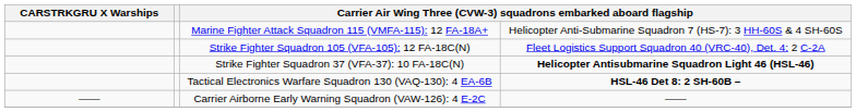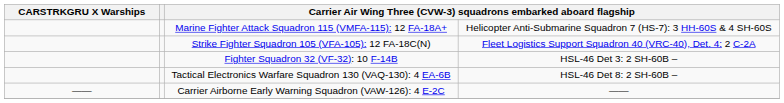 <table class="wikitable" style="text-align:center" width=99%>
 <tr>
 <th colspan="1" width="20%" align="center">CARSTRKGRU X Warships</th>
 <th colspan="1" width="0%" align="center"></th>
 <th colspan="2" align="center">Carrier Air Wing Three (CVW-3) squadrons embarked aboard flagship </th>
 </tr>
 <tr>
 <td></td>
 <td></td>
 <td><a href='#'>Marine Fighter Attack Squadron 115 (VMFA-115):</a> 12 <a href='#'>FA-18A+</a></td>
 <td>Helicopter Anti-Submarine Squadron 7 (HS-7):  3 <a href='#'>HH-60S</a> & 4 SH-60S</td>
 </tr>
 <tr>
 <td></td>
 <td></td>
 <td><a href='#'>Strike Fighter Squadron 105 (VFA-105):</a> 12 FA-18C(N)</td>
 <td><a href='#'>Fleet Logistics Support Squadron 40 (VRC-40), Det. 4:</a> 2 <a href='#'>C-2A</a></td>
 </tr>
 <tr>
 <td></td>
 <td></td>
-<td>Strike Fighter Squadron 37 (VFA-37):  10 FA-18C(N)</td>
-<td><strong>Helicopter Antisubmarine Squadron Light 46 (HSL-46)</strong></td>
+<td><a href='#'>Fighter Squadron 32 (VF-32)</a>:  10 <a href='#'>F-14B</a></td>
+<td>HSL-46 Det 3:  2 SH-60B – </td>
 </tr>
 <tr>
 <td></td>
 <td></td>
 <td>Tactical Electronics Warfare Squadron 130 (VAQ-130):  4 <a href='#'>EA-6B</a></td>
-<td><strong>HSL-46 Det 8:  2 SH-60B – </strong></td>
+<td>HSL-46 Det 8:  2 SH-60B – </td>
 </tr>
 <tr>
 <td>——</td>
 <td></td>
 <td>Carrier Airborne Early Warning Squadron (VAW-126):  4 <a href='#'>E-2C</a></td>
 <td>——</td>
 </tr>
 <tr>
 </tr>
 </table>
